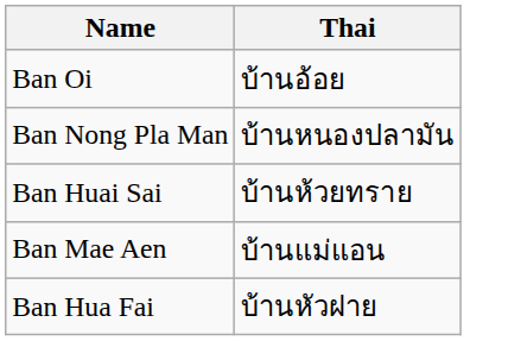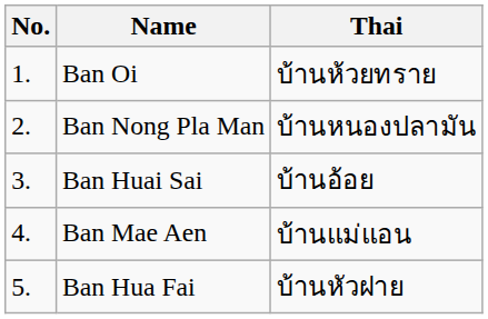 <table class="wikitable sortable">
 <tr>
+<th>No.</th>
 <th>Name</th>
 <th>Thai</th>
 </tr>
 <tr>
+<td>1.</td>
 <td>Ban Oi</td>
-<td>บ้านอ้อย</td>
+<td>บ้านห้วยทราย</td>
 </tr>
 <tr>
+<td>2.</td>
 <td>Ban Nong Pla Man</td>
 <td>บ้านหนองปลามัน</td>
 </tr>
 <tr>
+<td>3.</td>
 <td>Ban Huai Sai</td>
-<td>บ้านห้วยทราย</td>
+<td>บ้านอ้อย</td>
 </tr>
 <tr>
+<td>4.</td>
 <td>Ban Mae Aen</td>
 <td>บ้านแม่แอน</td>
 </tr>
 <tr>
+<td>5.</td>
 <td>Ban Hua Fai</td>
 <td>บ้านหัวฝาย</td>
 </tr>
 </table>
